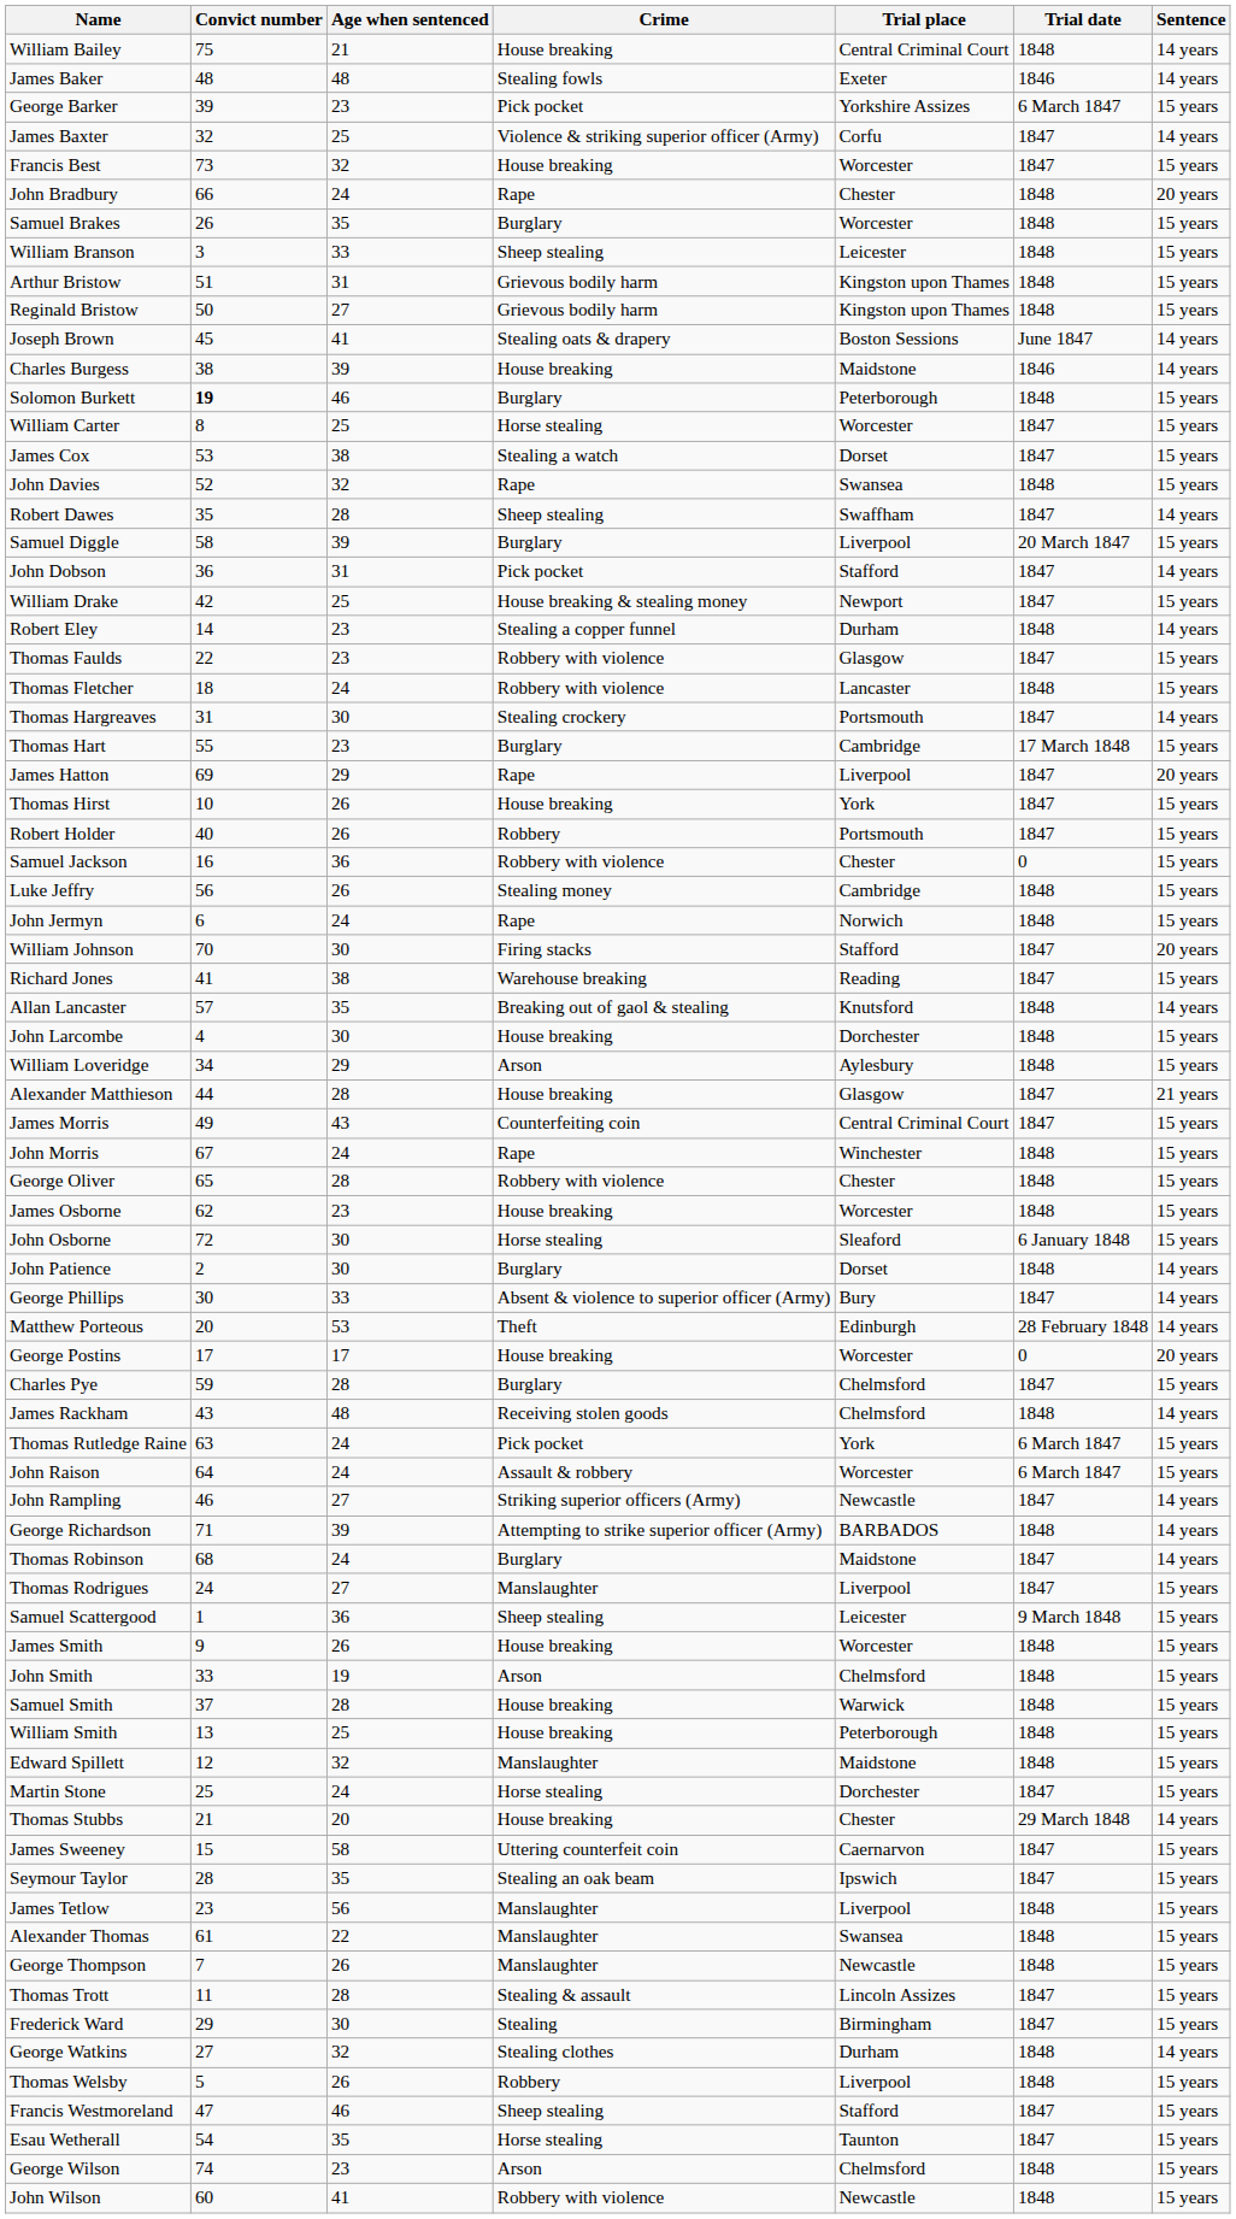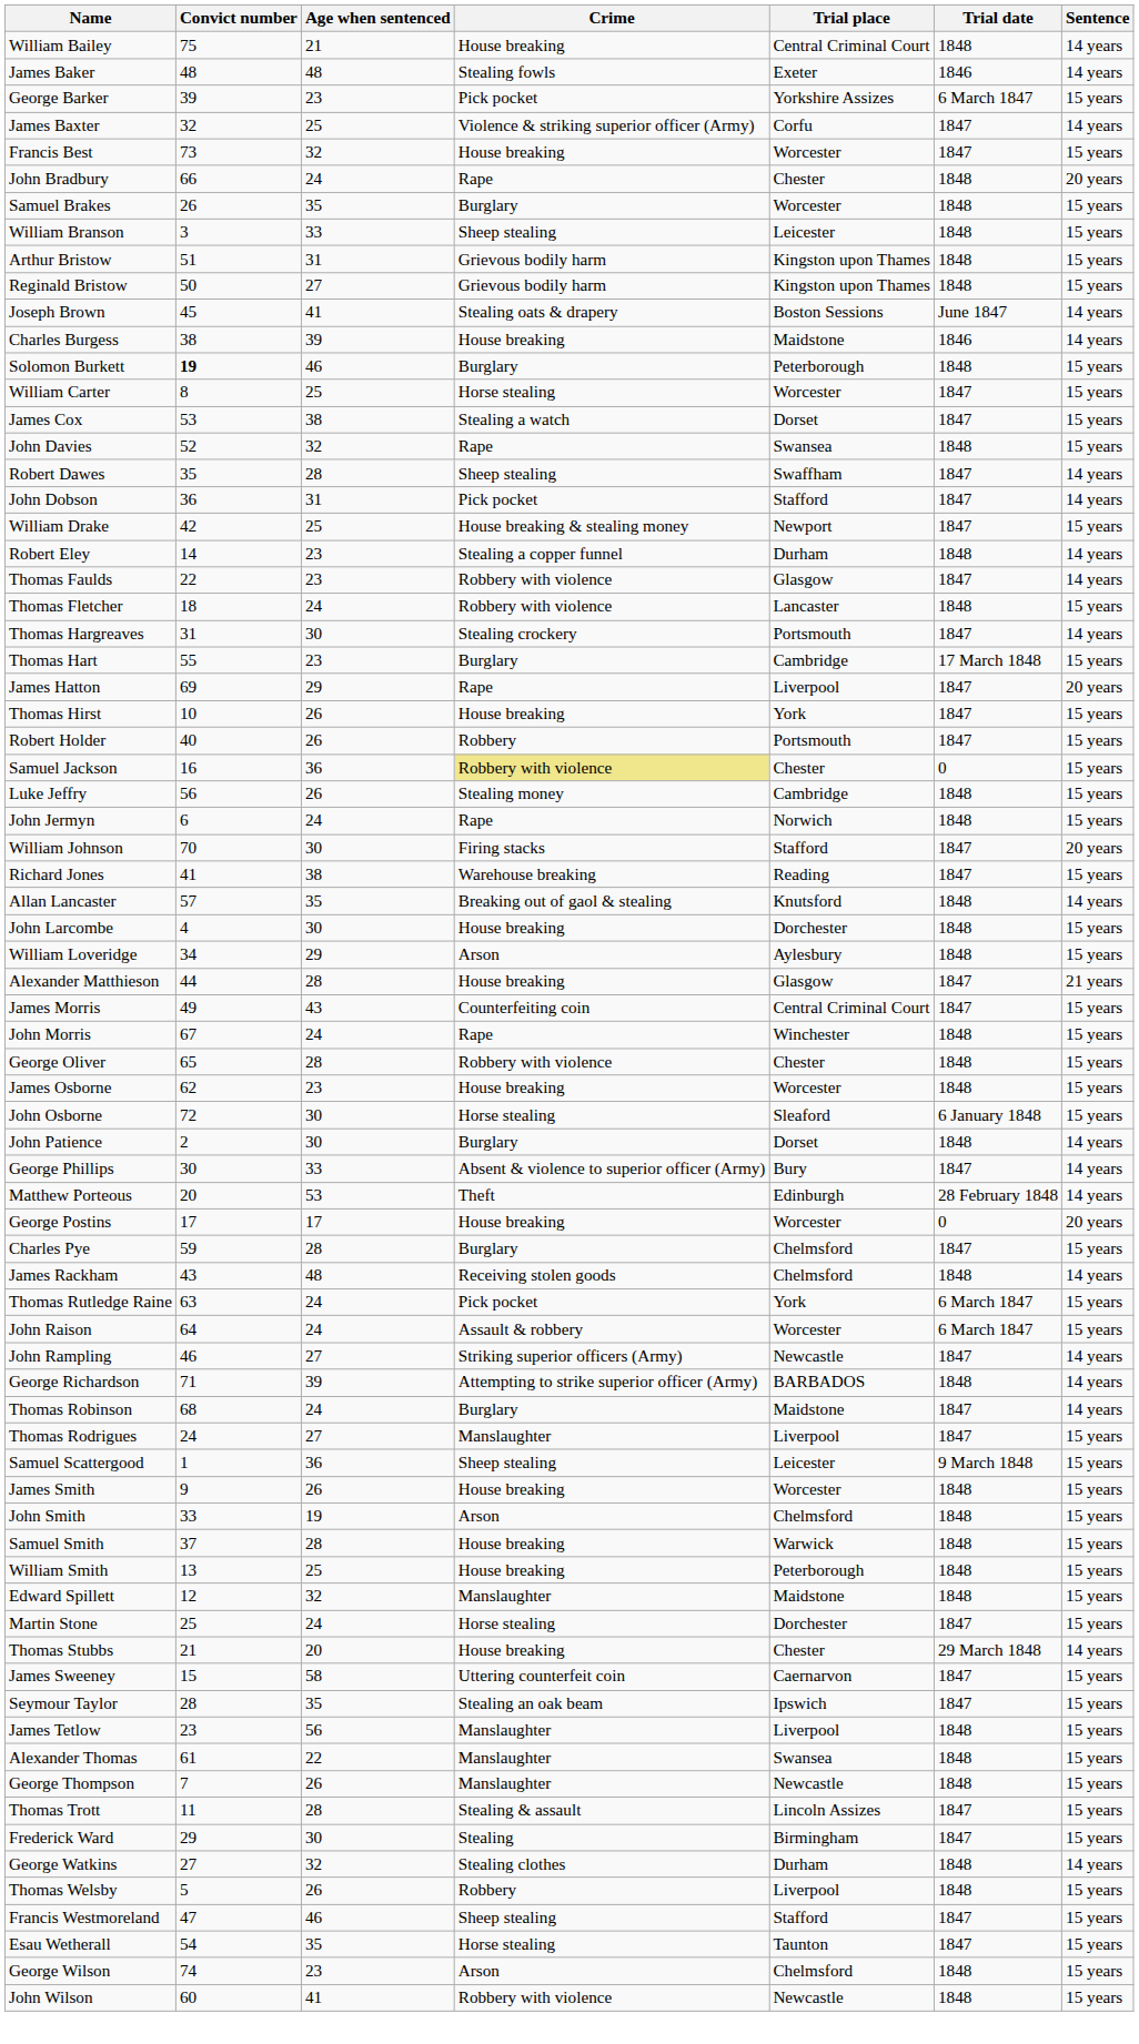 <table class="wikitable">
 <tr>
 <th>Name</th>
 <th>Convict number</th>
 <th>Age when sentenced</th>
 <th>Crime</th>
 <th>Trial place</th>
 <th>Trial date</th>
 <th>Sentence</th>
 </tr>
 <tr>
 <td>William Bailey</td>
 <td>75</td>
 <td>21</td>
 <td>House breaking</td>
 <td>Central Criminal Court</td>
 <td>1848</td>
 <td>14 years</td>
 </tr>
 <tr>
 <td>James Baker</td>
 <td>48</td>
 <td>48</td>
 <td>Stealing fowls</td>
 <td>Exeter</td>
 <td>1846</td>
 <td>14 years</td>
 </tr>
 <tr>
 <td>George Barker</td>
 <td>39</td>
 <td>23</td>
 <td>Pick pocket</td>
 <td>Yorkshire Assizes</td>
 <td>6 March 1847</td>
 <td>15 years</td>
 </tr>
 <tr>
 <td>James Baxter</td>
 <td>32</td>
 <td>25</td>
 <td>Violence & striking superior officer (Army)</td>
 <td>Corfu</td>
 <td>1847</td>
 <td>14 years</td>
 </tr>
 <tr>
 <td>Francis Best</td>
 <td>73</td>
 <td>32</td>
 <td>House breaking</td>
 <td>Worcester</td>
 <td>1847</td>
 <td>15 years</td>
 </tr>
 <tr>
 <td>John Bradbury</td>
 <td>66</td>
 <td>24</td>
 <td>Rape</td>
 <td>Chester</td>
 <td>1848</td>
 <td>20 years</td>
 </tr>
 <tr>
 <td>Samuel Brakes</td>
 <td>26</td>
 <td>35</td>
 <td>Burglary</td>
 <td>Worcester</td>
 <td>1848</td>
 <td>15 years</td>
 </tr>
 <tr>
 <td>William Branson</td>
 <td>3</td>
 <td>33</td>
 <td>Sheep stealing</td>
 <td>Leicester</td>
 <td>1848</td>
 <td>15 years</td>
 </tr>
 <tr>
 <td>Arthur Bristow</td>
 <td>51</td>
 <td>31</td>
 <td>Grievous bodily harm</td>
 <td>Kingston upon Thames</td>
 <td>1848</td>
 <td>15 years</td>
 </tr>
 <tr>
 <td>Reginald Bristow</td>
 <td>50</td>
 <td>27</td>
 <td>Grievous bodily harm</td>
 <td>Kingston upon Thames</td>
 <td>1848</td>
 <td>15 years</td>
 </tr>
 <tr>
 <td>Joseph Brown</td>
 <td>45</td>
 <td>41</td>
 <td>Stealing oats & drapery</td>
 <td>Boston Sessions</td>
 <td>June 1847</td>
 <td>14 years</td>
 </tr>
 <tr>
 <td>Charles Burgess</td>
 <td>38</td>
 <td>39</td>
 <td>House breaking</td>
 <td>Maidstone</td>
 <td>1846</td>
 <td>14 years</td>
 </tr>
 <tr>
 <td>Solomon Burkett</td>
 <td><strong>19</strong></td>
 <td>46</td>
 <td>Burglary</td>
 <td>Peterborough</td>
 <td>1848</td>
 <td>15 years</td>
 </tr>
 <tr>
 <td>William Carter</td>
 <td>8</td>
 <td>25</td>
 <td>Horse stealing</td>
 <td>Worcester</td>
 <td>1847</td>
 <td>15 years</td>
 </tr>
 <tr>
 <td>James Cox</td>
 <td>53</td>
 <td>38</td>
 <td>Stealing a watch</td>
 <td>Dorset</td>
 <td>1847</td>
 <td>15 years</td>
 </tr>
 <tr>
 <td>John Davies</td>
 <td>52</td>
 <td>32</td>
 <td>Rape</td>
 <td>Swansea</td>
 <td>1848</td>
 <td>15 years</td>
 </tr>
 <tr>
 <td>Robert Dawes</td>
 <td>35</td>
 <td>28</td>
 <td>Sheep stealing</td>
 <td>Swaffham</td>
 <td>1847</td>
 <td>14 years</td>
 </tr>
 <tr>
-<td>Samuel Diggle</td>
-<td>58</td>
-<td>39</td>
-<td>Burglary</td>
-<td>Liverpool</td>
-<td>20 March 1847</td>
-<td>15 years</td>
-</tr>
-<tr>
 <td>John Dobson</td>
 <td>36</td>
 <td>31</td>
 <td>Pick pocket</td>
 <td>Stafford</td>
 <td>1847</td>
 <td>14 years</td>
 </tr>
 <tr>
 <td>William Drake</td>
 <td>42</td>
 <td>25</td>
 <td>House breaking & stealing money</td>
 <td>Newport</td>
 <td>1847</td>
 <td>15 years</td>
 </tr>
 <tr>
 <td>Robert Eley</td>
 <td>14</td>
 <td>23</td>
 <td>Stealing a copper funnel</td>
 <td>Durham</td>
 <td>1848</td>
 <td>14 years</td>
 </tr>
 <tr>
 <td>Thomas Faulds</td>
 <td>22</td>
 <td>23</td>
 <td>Robbery with violence</td>
 <td>Glasgow</td>
 <td>1847</td>
-<td>15 years</td>
+<td>14 years</td>
 </tr>
 <tr>
 <td>Thomas Fletcher</td>
 <td>18</td>
 <td>24</td>
 <td>Robbery with violence</td>
 <td>Lancaster</td>
 <td>1848</td>
 <td>15 years</td>
 </tr>
 <tr>
 <td>Thomas Hargreaves</td>
 <td>31</td>
 <td>30</td>
 <td>Stealing crockery</td>
 <td>Portsmouth</td>
 <td>1847</td>
 <td>14 years</td>
 </tr>
 <tr>
 <td>Thomas Hart</td>
 <td>55</td>
 <td>23</td>
 <td>Burglary</td>
 <td>Cambridge</td>
 <td>17 March 1848</td>
 <td>15 years</td>
 </tr>
 <tr>
 <td>James Hatton</td>
 <td>69</td>
 <td>29</td>
 <td>Rape</td>
 <td>Liverpool</td>
 <td>1847</td>
 <td>20 years</td>
 </tr>
 <tr>
 <td>Thomas Hirst</td>
 <td>10</td>
 <td>26</td>
 <td>House breaking</td>
 <td>York</td>
 <td>1847</td>
 <td>15 years</td>
 </tr>
 <tr>
 <td>Robert Holder</td>
 <td>40</td>
 <td>26</td>
 <td>Robbery</td>
 <td>Portsmouth</td>
 <td>1847</td>
 <td>15 years</td>
 </tr>
 <tr>
 <td>Samuel Jackson</td>
 <td>16</td>
 <td>36</td>
-<td>Robbery with violence</td>
+<td style="background: khaki;">Robbery with violence</td>
 <td>Chester</td>
 <td>0</td>
 <td>15 years</td>
 </tr>
 <tr>
 <td>Luke Jeffry</td>
 <td>56</td>
 <td>26</td>
 <td>Stealing money</td>
 <td>Cambridge</td>
 <td>1848</td>
 <td>15 years</td>
 </tr>
 <tr>
 <td>John Jermyn</td>
 <td>6</td>
 <td>24</td>
 <td>Rape</td>
 <td>Norwich</td>
 <td>1848</td>
 <td>15 years</td>
 </tr>
 <tr>
 <td>William Johnson</td>
 <td>70</td>
 <td>30</td>
 <td>Firing stacks</td>
 <td>Stafford</td>
 <td>1847</td>
 <td>20 years</td>
 </tr>
 <tr>
 <td>Richard Jones</td>
 <td>41</td>
 <td>38</td>
 <td>Warehouse breaking</td>
 <td>Reading</td>
 <td>1847</td>
 <td>15 years</td>
 </tr>
 <tr>
 <td>Allan Lancaster</td>
 <td>57</td>
 <td>35</td>
 <td>Breaking out of gaol & stealing</td>
 <td>Knutsford</td>
 <td>1848</td>
 <td>14 years</td>
 </tr>
 <tr>
 <td>John Larcombe</td>
 <td>4</td>
 <td>30</td>
 <td>House breaking</td>
 <td>Dorchester</td>
 <td>1848</td>
 <td>15 years</td>
 </tr>
 <tr>
 <td>William Loveridge</td>
 <td>34</td>
 <td>29</td>
 <td>Arson</td>
 <td>Aylesbury</td>
 <td>1848</td>
 <td>15 years</td>
 </tr>
 <tr>
 <td>Alexander Matthieson</td>
 <td>44</td>
 <td>28</td>
 <td>House breaking</td>
 <td>Glasgow</td>
 <td>1847</td>
 <td>21 years</td>
 </tr>
 <tr>
 <td>James Morris</td>
 <td>49</td>
 <td>43</td>
 <td>Counterfeiting coin</td>
 <td>Central Criminal Court</td>
 <td>1847</td>
 <td>15 years</td>
 </tr>
 <tr>
 <td>John Morris</td>
 <td>67</td>
 <td>24</td>
 <td>Rape</td>
 <td>Winchester</td>
 <td>1848</td>
 <td>15 years</td>
 </tr>
 <tr>
 <td>George Oliver</td>
 <td>65</td>
 <td>28</td>
 <td>Robbery with violence</td>
 <td>Chester</td>
 <td>1848</td>
 <td>15 years</td>
 </tr>
 <tr>
 <td>James Osborne</td>
 <td>62</td>
 <td>23</td>
 <td>House breaking</td>
 <td>Worcester</td>
 <td>1848</td>
 <td>15 years</td>
 </tr>
 <tr>
 <td>John Osborne</td>
 <td>72</td>
 <td>30</td>
 <td>Horse stealing</td>
 <td>Sleaford</td>
 <td>6 January 1848</td>
 <td>15 years</td>
 </tr>
 <tr>
 <td>John Patience</td>
 <td>2</td>
 <td>30</td>
 <td>Burglary</td>
 <td>Dorset</td>
 <td>1848</td>
 <td>14 years</td>
 </tr>
 <tr>
 <td>George Phillips</td>
 <td>30</td>
 <td>33</td>
 <td>Absent & violence to superior officer (Army)</td>
 <td>Bury</td>
 <td>1847</td>
 <td>14 years</td>
 </tr>
 <tr>
 <td>Matthew Porteous</td>
 <td>20</td>
 <td>53</td>
 <td>Theft</td>
 <td>Edinburgh</td>
 <td>28 February 1848</td>
 <td>14 years</td>
 </tr>
 <tr>
 <td>George Postins</td>
 <td>17</td>
 <td>17</td>
 <td>House breaking</td>
 <td>Worcester</td>
 <td>0</td>
 <td>20 years</td>
 </tr>
 <tr>
 <td>Charles Pye</td>
 <td>59</td>
 <td>28</td>
 <td>Burglary</td>
 <td>Chelmsford</td>
 <td>1847</td>
 <td>15 years</td>
 </tr>
 <tr>
 <td>James Rackham</td>
 <td>43</td>
 <td>48</td>
 <td>Receiving stolen goods</td>
 <td>Chelmsford</td>
 <td>1848</td>
 <td>14 years</td>
 </tr>
 <tr>
 <td>Thomas Rutledge Raine</td>
 <td>63</td>
 <td>24</td>
 <td>Pick pocket</td>
 <td>York</td>
 <td>6 March 1847</td>
 <td>15 years</td>
 </tr>
 <tr>
 <td>John Raison</td>
 <td>64</td>
 <td>24</td>
 <td>Assault & robbery</td>
 <td>Worcester</td>
 <td>6 March 1847</td>
 <td>15 years</td>
 </tr>
 <tr>
 <td>John Rampling</td>
 <td>46</td>
 <td>27</td>
 <td>Striking superior officers (Army)</td>
 <td>Newcastle</td>
 <td>1847</td>
 <td>14 years</td>
 </tr>
 <tr>
 <td>George Richardson</td>
 <td>71</td>
 <td>39</td>
 <td>Attempting to strike superior officer (Army)</td>
 <td>BARBADOS</td>
 <td>1848</td>
 <td>14 years</td>
 </tr>
 <tr>
 <td>Thomas Robinson</td>
 <td>68</td>
 <td>24</td>
 <td>Burglary</td>
 <td>Maidstone</td>
 <td>1847</td>
 <td>14 years</td>
 </tr>
 <tr>
 <td>Thomas Rodrigues</td>
 <td>24</td>
 <td>27</td>
 <td>Manslaughter</td>
 <td>Liverpool</td>
 <td>1847</td>
 <td>15 years</td>
 </tr>
 <tr>
 <td>Samuel Scattergood</td>
 <td>1</td>
 <td>36</td>
 <td>Sheep stealing</td>
 <td>Leicester</td>
 <td>9 March 1848</td>
 <td>15 years</td>
 </tr>
 <tr>
 <td>James Smith</td>
 <td>9</td>
 <td>26</td>
 <td>House breaking</td>
 <td>Worcester</td>
 <td>1848</td>
 <td>15 years</td>
 </tr>
 <tr>
 <td>John Smith</td>
 <td>33</td>
 <td>19</td>
 <td>Arson</td>
 <td>Chelmsford</td>
 <td>1848</td>
 <td>15 years</td>
 </tr>
 <tr>
 <td>Samuel Smith</td>
 <td>37</td>
 <td>28</td>
 <td>House breaking</td>
 <td>Warwick</td>
 <td>1848</td>
 <td>15 years</td>
 </tr>
 <tr>
 <td>William Smith</td>
 <td>13</td>
 <td>25</td>
 <td>House breaking</td>
 <td>Peterborough</td>
 <td>1848</td>
 <td>15 years</td>
 </tr>
 <tr>
 <td>Edward Spillett</td>
 <td>12</td>
 <td>32</td>
 <td>Manslaughter</td>
 <td>Maidstone</td>
 <td>1848</td>
 <td>15 years</td>
 </tr>
 <tr>
 <td>Martin Stone</td>
 <td>25</td>
 <td>24</td>
 <td>Horse stealing</td>
 <td>Dorchester</td>
 <td>1847</td>
 <td>15 years</td>
 </tr>
 <tr>
 <td>Thomas Stubbs</td>
 <td>21</td>
 <td>20</td>
 <td>House breaking</td>
 <td>Chester</td>
 <td>29 March 1848</td>
 <td>14 years</td>
 </tr>
 <tr>
 <td>James Sweeney</td>
 <td>15</td>
 <td>58</td>
 <td>Uttering counterfeit coin</td>
 <td>Caernarvon</td>
 <td>1847</td>
 <td>15 years</td>
 </tr>
 <tr>
 <td>Seymour Taylor</td>
 <td>28</td>
 <td>35</td>
 <td>Stealing an oak beam</td>
 <td>Ipswich</td>
 <td>1847</td>
 <td>15 years</td>
 </tr>
 <tr>
 <td>James Tetlow</td>
 <td>23</td>
 <td>56</td>
 <td>Manslaughter</td>
 <td>Liverpool</td>
 <td>1848</td>
 <td>15 years</td>
 </tr>
 <tr>
 <td>Alexander Thomas</td>
 <td>61</td>
 <td>22</td>
 <td>Manslaughter</td>
 <td>Swansea</td>
 <td>1848</td>
 <td>15 years</td>
 </tr>
 <tr>
 <td>George Thompson</td>
 <td>7</td>
 <td>26</td>
 <td>Manslaughter</td>
 <td>Newcastle</td>
 <td>1848</td>
 <td>15 years</td>
 </tr>
 <tr>
 <td>Thomas Trott</td>
 <td>11</td>
 <td>28</td>
 <td>Stealing & assault</td>
 <td>Lincoln Assizes</td>
 <td>1847</td>
 <td>15 years</td>
 </tr>
 <tr>
 <td>Frederick Ward</td>
 <td>29</td>
 <td>30</td>
 <td>Stealing</td>
 <td>Birmingham</td>
 <td>1847</td>
 <td>15 years</td>
 </tr>
 <tr>
 <td>George Watkins</td>
 <td>27</td>
 <td>32</td>
 <td>Stealing clothes</td>
 <td>Durham</td>
 <td>1848</td>
 <td>14 years</td>
 </tr>
 <tr>
 <td>Thomas Welsby</td>
 <td>5</td>
 <td>26</td>
 <td>Robbery</td>
 <td>Liverpool</td>
 <td>1848</td>
 <td>15 years</td>
 </tr>
 <tr>
 <td>Francis Westmoreland</td>
 <td>47</td>
 <td>46</td>
 <td>Sheep stealing</td>
 <td>Stafford</td>
 <td>1847</td>
 <td>15 years</td>
 </tr>
 <tr>
 <td>Esau Wetherall</td>
 <td>54</td>
 <td>35</td>
 <td>Horse stealing</td>
 <td>Taunton</td>
 <td>1847</td>
 <td>15 years</td>
 </tr>
 <tr>
 <td>George Wilson</td>
 <td>74</td>
 <td>23</td>
 <td>Arson</td>
 <td>Chelmsford</td>
 <td>1848</td>
 <td>15 years</td>
 </tr>
 <tr>
 <td>John Wilson</td>
 <td>60</td>
 <td>41</td>
 <td>Robbery with violence</td>
 <td>Newcastle</td>
 <td>1848</td>
 <td>15 years</td>
 </tr>
 </table>
